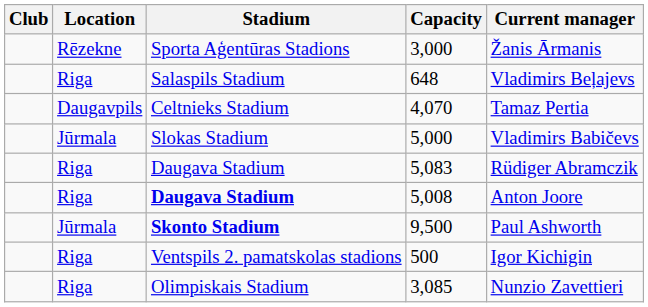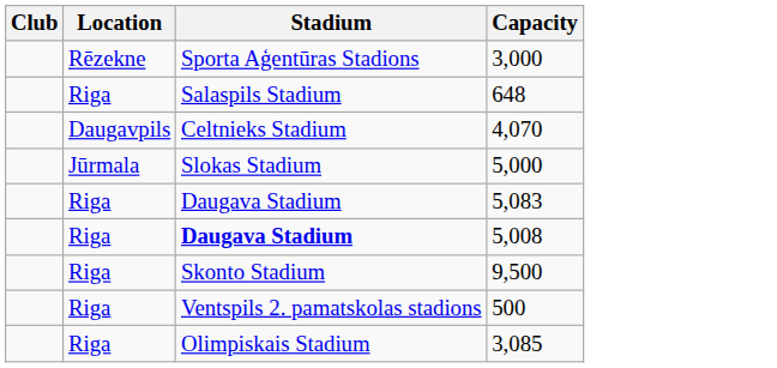 <table class="wikitable sortable">
 <tr>
 <th>Club</th>
 <th>Location</th>
 <th>Stadium</th>
 <th>Capacity</th>
-<th>Current manager</th>
 </tr>
 <tr>
 <td></td>
 <td><a href='#'>Rēzekne</a></td>
 <td><a href='#'>Sporta Aģentūras Stadions</a></td>
 <td>3,000</td>
-<td> <a href='#'>Žanis Ārmanis</a></td>
 </tr>
 <tr>
 <td></td>
 <td><a href='#'>Riga</a></td>
 <td><a href='#'>Salaspils Stadium</a></td>
 <td>648</td>
-<td> <a href='#'>Vladimirs Beļajevs</a></td>
 </tr>
 <tr>
 <td></td>
 <td><a href='#'>Daugavpils</a></td>
 <td><a href='#'>Celtnieks Stadium</a></td>
 <td>4,070</td>
-<td> <a href='#'>Tamaz Pertia</a></td>
 </tr>
 <tr>
 <td></td>
 <td><a href='#'>Jūrmala</a></td>
 <td><a href='#'>Slokas Stadium</a></td>
 <td>5,000</td>
-<td> <a href='#'>Vladimirs Babičevs</a></td>
 </tr>
 <tr>
 <td></td>
 <td><a href='#'>Riga</a></td>
 <td><a href='#'>Daugava Stadium</a></td>
 <td>5,083</td>
-<td> <a href='#'>Rüdiger Abramczik</a></td>
 </tr>
 <tr>
 <td></td>
 <td><a href='#'>Riga</a></td>
 <td><strong><a href='#'>Daugava Stadium</a></strong></td>
 <td>5,008</td>
-<td> <a href='#'>Anton Joore</a></td>
 </tr>
 <tr>
 <td></td>
-<td><a href='#'>Jūrmala</a></td>
-<td><strong><a href='#'>Skonto Stadium</a></strong></td>
+<td><a href='#'>Riga</a></td>
+<td><a href='#'>Skonto Stadium</a></td>
 <td>9,500</td>
-<td> <a href='#'>Paul Ashworth</a></td>
 </tr>
 <tr>
 <td></td>
 <td><a href='#'>Riga</a></td>
 <td><a href='#'>Ventspils 2. pamatskolas stadions</a></td>
 <td>500</td>
-<td> <a href='#'>Igor Kichigin</a></td>
 </tr>
 <tr>
 <td></td>
 <td><a href='#'>Riga</a></td>
 <td><a href='#'>Olimpiskais Stadium</a></td>
 <td>3,085</td>
-<td> <a href='#'>Nunzio Zavettieri</a></td>
 </tr>
 </table>
